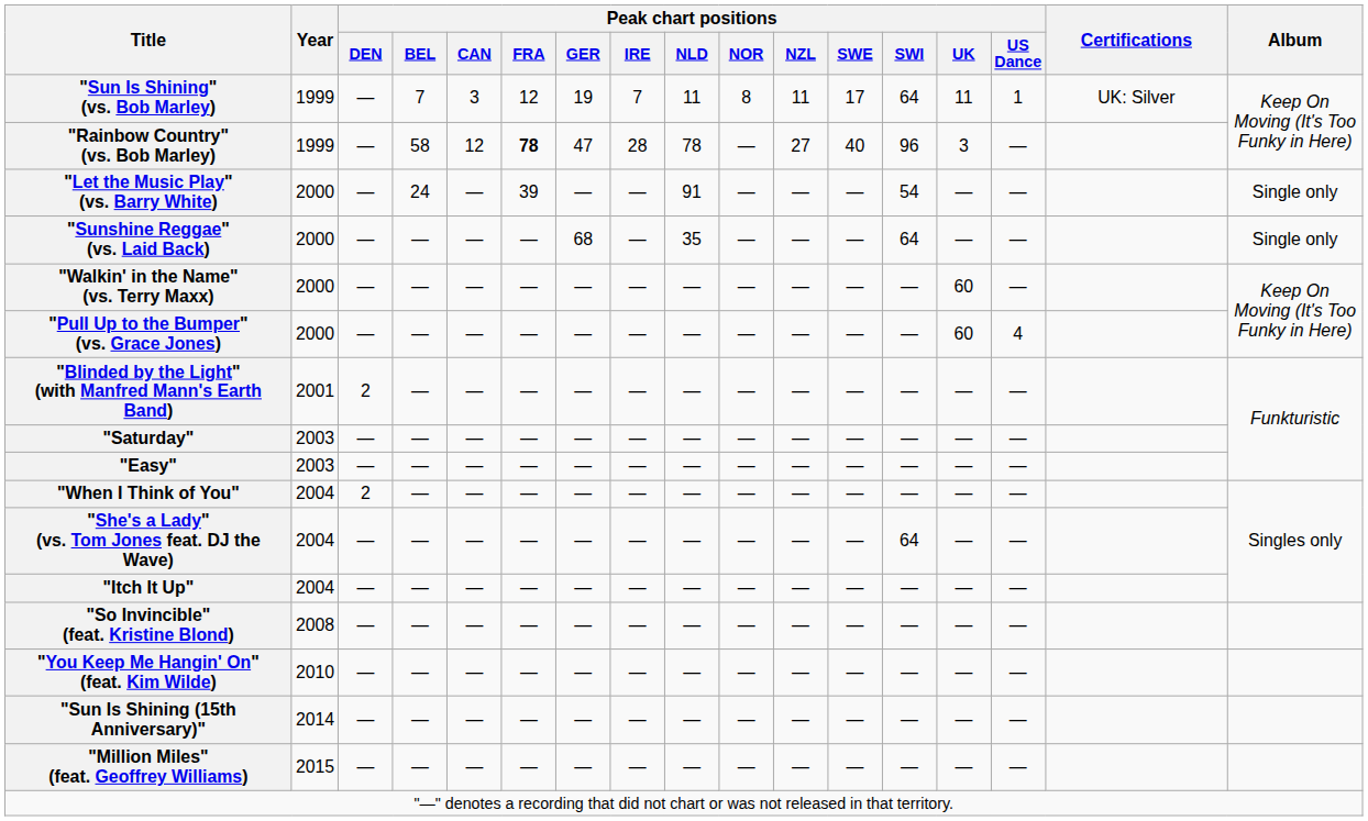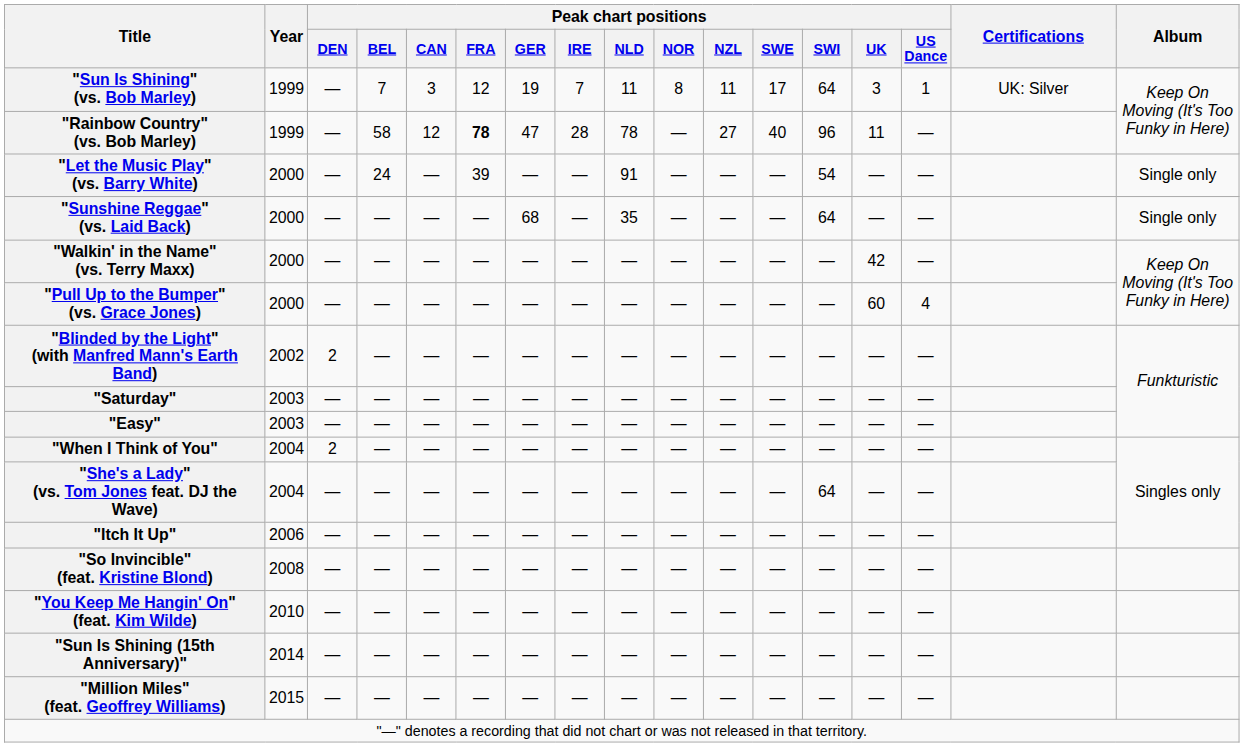 <table class="wikitable plainrowheaders" style="text-align:center;" border="1">
 <tr>
 <th scope="col" rowspan="2" style="width:16em;">Title</th>
 <th scope="col" rowspan="2">Year</th>
 <th scope="col" colspan="13">Peak chart positions</th>
 <th scope="col" rowspan="2" style="width:10em;"><a href='#'>Certifications</a></th>
 <th scope="col" rowspan="2">Album</th>
 </tr>
 <tr>
 <th scope="col" style="width:3em;font-size:90%;"><a href='#'>DEN</a><br></th>
 <th scope="col" style="width:3em;font-size:90%;"><a href='#'>BEL</a></th>
 <th scope="col" style="width:3em;font-size:90%;"><a href='#'>CAN</a></th>
 <th scope="col" style="width:3em;font-size:90%;"><a href='#'>FRA</a></th>
 <th scope="col" style="width:3em;font-size:90%;"><a href='#'>GER</a><br></th>
 <th scope="col" style="width:3em;font-size:90%;"><a href='#'>IRE</a><br></th>
 <th scope="col" style="width:3em;font-size:90%;"><a href='#'>NLD</a></th>
 <th scope="col" style="width:3em;font-size:90%;"><a href='#'>NOR</a></th>
 <th scope="col" style="width:3em;font-size:90%;"><a href='#'>NZL</a></th>
 <th scope="col" style="width:3em;font-size:90%;"><a href='#'>SWE</a></th>
 <th scope="col" style="width:3em;font-size:90%;"><a href='#'>SWI</a><br></th>
 <th scope="col" style="width:3em;font-size:90%;"><a href='#'>UK</a><br></th>
 <th scope="col" style="width:3em;font-size:90%;"><a href='#'>US<br>Dance</a></th>
 </tr>
 <tr>
 <th scope="row">"<a href='#'>Sun Is Shining</a>"<br><span>(vs. <a href='#'>Bob Marley</a>)</span></th>
 <td>1999</td>
 <td>—</td>
 <td>7</td>
 <td>3</td>
 <td>12</td>
 <td>19</td>
 <td>7</td>
 <td>11</td>
 <td>8</td>
 <td>11</td>
 <td>17</td>
 <td>64</td>
-<td>11</td>
+<td>3</td>
 <td>1</td>
 <td>UK: Silver</td>
 <td rowspan="2"><em>Keep On Moving (It's Too Funky in Here)</em></td>
 </tr>
 <tr>
 <th scope="row">"Rainbow Country"<br><span>(vs. Bob Marley)</span></th>
 <td>1999</td>
 <td>—</td>
 <td>58</td>
 <td>12</td>
 <td><strong>78</strong></td>
 <td>47</td>
 <td>28</td>
 <td>78</td>
 <td>—</td>
 <td>27</td>
 <td>40</td>
 <td>96</td>
-<td>3</td>
+<td>11</td>
 <td>—</td>
 <td></td>
 </tr>
 <tr>
 <th scope="row">"<a href='#'>Let the Music Play</a>"<br><span>(vs. <a href='#'>Barry White</a>)</span></th>
 <td>2000</td>
 <td>—</td>
 <td>24</td>
 <td>—</td>
 <td>39</td>
 <td>—</td>
 <td>—</td>
 <td>91</td>
 <td>—</td>
 <td>—</td>
 <td>—</td>
 <td>54</td>
 <td>—</td>
 <td>—</td>
 <td></td>
 <td>Single only</td>
 </tr>
 <tr>
 <th scope="row">"<a href='#'>Sunshine Reggae</a>"<br><span>(vs. <a href='#'>Laid Back</a>)</span></th>
 <td>2000</td>
 <td>—</td>
 <td>—</td>
 <td>—</td>
 <td>—</td>
 <td>68</td>
 <td>—</td>
 <td>35</td>
 <td>—</td>
 <td>—</td>
 <td>—</td>
 <td>64</td>
 <td>—</td>
 <td>—</td>
 <td></td>
 <td>Single only</td>
 </tr>
 <tr>
 <th scope="row">"Walkin' in the Name"<br><span>(vs. Terry Maxx)</span></th>
 <td>2000</td>
 <td>—</td>
 <td>—</td>
 <td>—</td>
 <td>—</td>
 <td>—</td>
 <td>—</td>
 <td>—</td>
 <td>—</td>
 <td>—</td>
 <td>—</td>
 <td>—</td>
-<td>60</td>
+<td>42</td>
 <td>—</td>
 <td></td>
 <td rowspan="2"><em>Keep On Moving (It's Too Funky in Here)</em></td>
 </tr>
 <tr>
 <th scope="row">"<a href='#'>Pull Up to the Bumper</a>"<br><span>(vs. <a href='#'>Grace Jones</a>)</span></th>
 <td>2000</td>
 <td>—</td>
 <td>—</td>
 <td>—</td>
 <td>—</td>
 <td>—</td>
 <td>—</td>
 <td>—</td>
 <td>—</td>
 <td>—</td>
 <td>—</td>
 <td>—</td>
 <td>60</td>
 <td>4</td>
 <td></td>
 </tr>
 <tr>
 <th scope="row">"<a href='#'>Blinded by the Light</a>"<br><span>(with <a href='#'>Manfred Mann's Earth Band</a>)</span></th>
-<td>2001</td>
+<td>2002</td>
 <td>2</td>
 <td>—</td>
 <td>—</td>
 <td>—</td>
 <td>—</td>
 <td>—</td>
 <td>—</td>
 <td>—</td>
 <td>—</td>
 <td>—</td>
 <td>—</td>
 <td>—</td>
 <td>—</td>
 <td></td>
 <td rowspan="3"><em>Funkturistic</em></td>
 </tr>
 <tr>
 <th scope="row">"Saturday"</th>
 <td>2003</td>
 <td>—</td>
 <td>—</td>
 <td>—</td>
 <td>—</td>
 <td>—</td>
 <td>—</td>
 <td>—</td>
 <td>—</td>
 <td>—</td>
 <td>—</td>
 <td>—</td>
 <td>—</td>
 <td>—</td>
 <td></td>
 </tr>
 <tr>
 <th scope="row">"Easy"</th>
 <td>2003</td>
 <td>—</td>
 <td>—</td>
 <td>—</td>
 <td>—</td>
 <td>—</td>
 <td>—</td>
 <td>—</td>
 <td>—</td>
 <td>—</td>
 <td>—</td>
 <td>—</td>
 <td>—</td>
 <td>—</td>
 <td></td>
 </tr>
 <tr>
 <th scope="row">"When I Think of You"</th>
 <td>2004</td>
 <td>2</td>
 <td>—</td>
 <td>—</td>
 <td>—</td>
 <td>—</td>
 <td>—</td>
 <td>—</td>
 <td>—</td>
 <td>—</td>
 <td>—</td>
 <td>—</td>
 <td>—</td>
 <td>—</td>
 <td></td>
 <td rowspan="3">Singles only</td>
 </tr>
 <tr>
 <th scope="row">"<a href='#'>She's a Lady</a>"<br><span>(vs. <a href='#'>Tom Jones</a> feat. DJ the Wave)</span></th>
 <td>2004</td>
 <td>—</td>
 <td>—</td>
 <td>—</td>
 <td>—</td>
 <td>—</td>
 <td>—</td>
 <td>—</td>
 <td>—</td>
 <td>—</td>
 <td>—</td>
 <td>64</td>
 <td>—</td>
 <td>—</td>
 <td></td>
 </tr>
 <tr>
 <th scope="row">"Itch It Up"</th>
-<td>2004</td>
+<td>2006</td>
 <td>—</td>
 <td>—</td>
 <td>—</td>
 <td>—</td>
 <td>—</td>
 <td>—</td>
 <td>—</td>
 <td>—</td>
 <td>—</td>
 <td>—</td>
 <td>—</td>
 <td>—</td>
 <td>—</td>
 <td></td>
 </tr>
 <tr>
 <th scope="row">"So Invincible"<br><span>(feat. <a href='#'>Kristine Blond</a>)</span></th>
 <td>2008</td>
 <td>—</td>
 <td>—</td>
 <td>—</td>
 <td>—</td>
 <td>—</td>
 <td>—</td>
 <td>—</td>
 <td>—</td>
 <td>—</td>
 <td>—</td>
 <td>—</td>
 <td>—</td>
 <td>—</td>
 <td></td>
 <td></td>
 </tr>
 <tr>
 <th scope="row">"<a href='#'>You Keep Me Hangin' On</a>"<br><span>(feat. <a href='#'>Kim Wilde</a>)</span></th>
 <td>2010</td>
 <td>—</td>
 <td>—</td>
 <td>—</td>
 <td>—</td>
 <td>—</td>
 <td>—</td>
 <td>—</td>
 <td>—</td>
 <td>—</td>
 <td>—</td>
 <td>—</td>
 <td>—</td>
 <td>—</td>
 <td></td>
 <td></td>
 </tr>
 <tr>
 <th scope="row">"Sun Is Shining (15th Anniversary)"</th>
 <td>2014</td>
 <td>—</td>
 <td>—</td>
 <td>—</td>
 <td>—</td>
 <td>—</td>
 <td>—</td>
 <td>—</td>
 <td>—</td>
 <td>—</td>
 <td>—</td>
 <td>—</td>
 <td>—</td>
 <td>—</td>
 <td></td>
 <td></td>
 </tr>
 <tr>
 <th scope="row">"Million Miles"<br><span>(feat. <a href='#'>Geoffrey Williams</a>)</span></th>
 <td>2015</td>
 <td>—</td>
 <td>—</td>
 <td>—</td>
 <td>—</td>
 <td>—</td>
 <td>—</td>
 <td>—</td>
 <td>—</td>
 <td>—</td>
 <td>—</td>
 <td>—</td>
 <td>—</td>
 <td>—</td>
 <td></td>
 <td></td>
 </tr>
 <tr>
 <td colspan="17" style="font-size:90%">"—" denotes a recording that did not chart or was not released in that territory.</td>
 </tr>
 </table>
